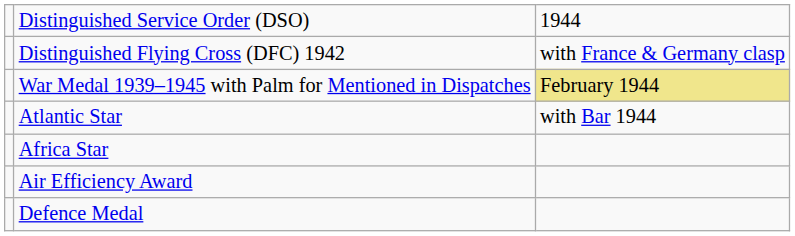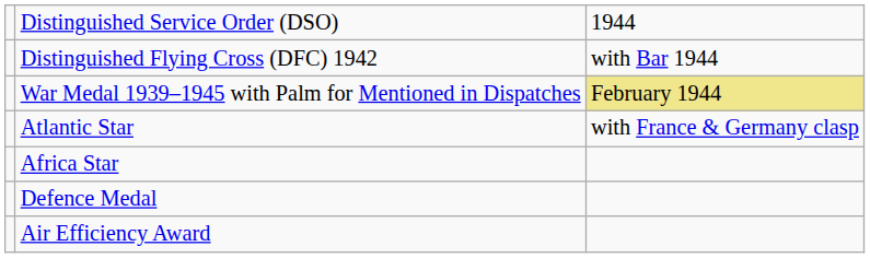 <table class="wikitable">
 <tr>
 <td></td>
 <td><a href='#'>Distinguished Service Order</a> (DSO)</td>
 <td>1944</td>
 </tr>
 <tr>
 <td></td>
 <td><a href='#'>Distinguished Flying Cross</a> (DFC) 1942</td>
-<td>with <a href='#'>France & Germany clasp</a></td>
+<td>with <a href='#'>Bar</a> 1944</td>
 </tr>
 <tr>
 <td></td>
 <td><a href='#'>War Medal 1939–1945</a> with Palm for <a href='#'>Mentioned in Dispatches</a></td>
 <td style="background: khaki;">February 1944</td>
 </tr>
 <tr>
 <td></td>
 <td><a href='#'>Atlantic Star</a></td>
-<td>with <a href='#'>Bar</a> 1944</td>
+<td>with <a href='#'>France & Germany clasp</a></td>
 </tr>
 <tr>
 <td></td>
 <td><a href='#'>Africa Star</a></td>
 <td></td>
 </tr>
 <tr>
 <td></td>
-<td><a href='#'>Air Efficiency Award</a> </td>
+<td><a href='#'>Defence Medal</a></td>
 <td></td>
 </tr>
 <tr>
 <td></td>
-<td><a href='#'>Defence Medal</a></td>
+<td><a href='#'>Air Efficiency Award</a> </td>
 <td></td>
 </tr>
 </table>
